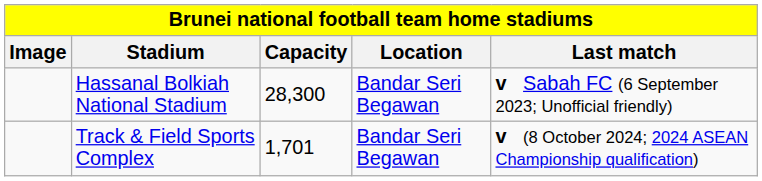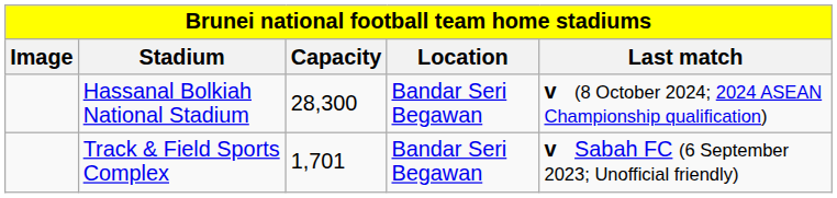 <table class="wikitable">
 <tr>
 <th colspan="5" style="background:#FFFF00; color:black; text-align:center;">Brunei national football team home stadiums</th>
 </tr>
 <tr>
 <th>Image</th>
 <th>Stadium</th>
 <th>Capacity</th>
 <th>Location</th>
 <th>Last match</th>
 </tr>
 <tr>
 <td></td>
 <td><a href='#'>Hassanal Bolkiah National Stadium</a></td>
 <td>28,300</td>
 <td><a href='#'>Bandar Seri Begawan</a></td>
-<td><strong>v</strong>   <a href='#'>Sabah FC</a> <small>(6 September 2023; Unofficial friendly)</small></td>
+<td><strong>v</strong>   <small>(8 October 2024; <a href='#'>2024 ASEAN Championship qualification</a>)</small></td>
 </tr>
 <tr>
 <td></td>
 <td><a href='#'>Track & Field Sports Complex</a></td>
 <td>1,701</td>
 <td><a href='#'>Bandar Seri Begawan</a></td>
-<td><strong>v</strong>   <small>(8 October 2024; <a href='#'>2024 ASEAN Championship qualification</a>)</small></td>
+<td><strong>v</strong>   <a href='#'>Sabah FC</a> <small>(6 September 2023; Unofficial friendly)</small></td>
 </tr>
 </table>
